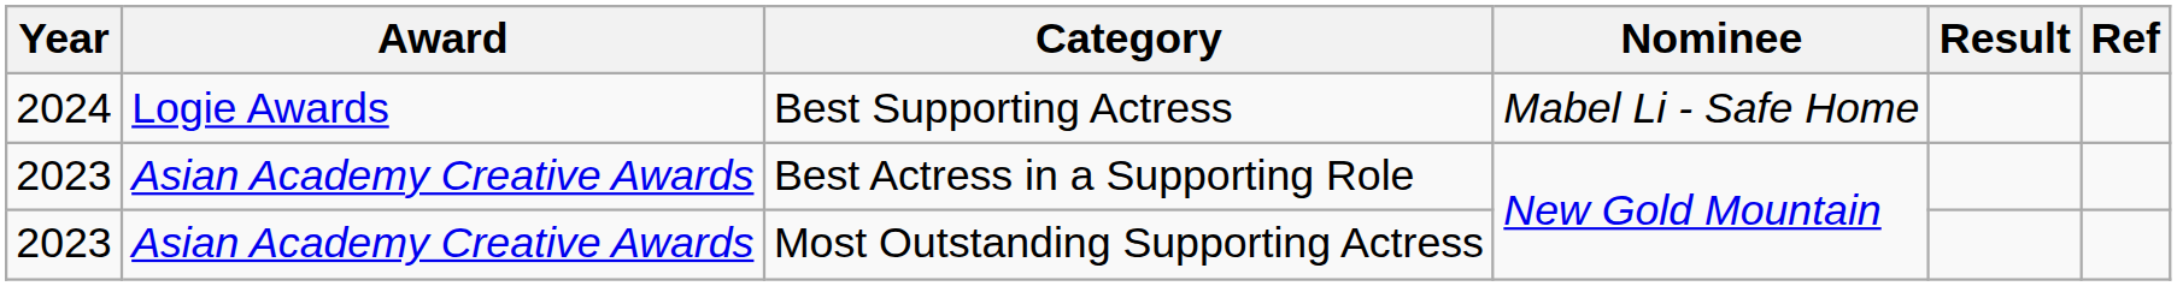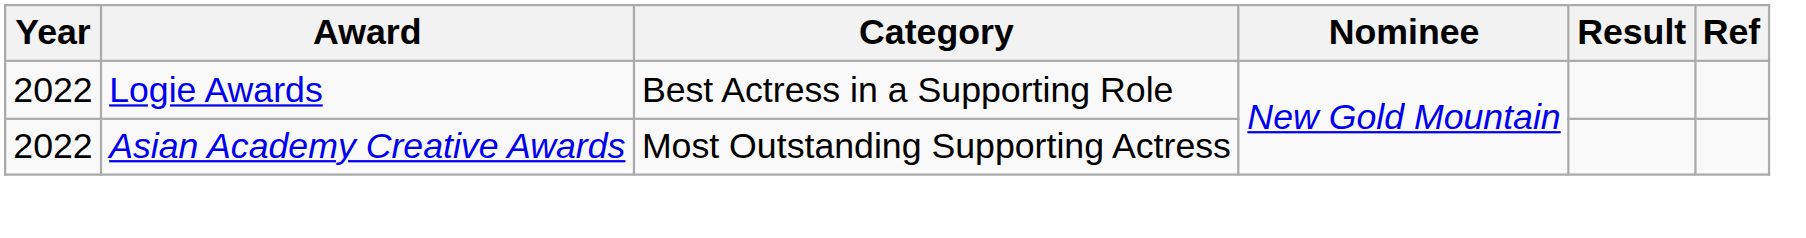 <table class="wikitable">
 <tr>
 <th>Year</th>
 <th>Award</th>
 <th>Category</th>
 <th>Nominee</th>
 <th>Result</th>
 <th>Ref</th>
 </tr>
 <tr>
-<td>2024</td>
+<td>2022</td>
 <td><a href='#'>Logie Awards</a></td>
-<td>Best Supporting Actress</td>
-<td><em>Mabel Li - Safe Home</em></td>
-<td></td>
-<td></td>
-</tr>
-<tr>
-<td>2023</td>
-<td><em><a href='#'>Asian Academy Creative Awards</a></em></td>
 <td>Best Actress in a Supporting Role</td>
 <td rowspan="2"><em><a href='#'>New Gold Mountain</a></em></td>
 <td></td>
 <td></td>
 </tr>
 <tr>
-<td>2023</td>
+<td>2022</td>
 <td><em><a href='#'>Asian Academy Creative Awards</a></em></td>
 <td>Most Outstanding Supporting Actress</td>
 <td></td>
 <td></td>
 </tr>
 </table>
